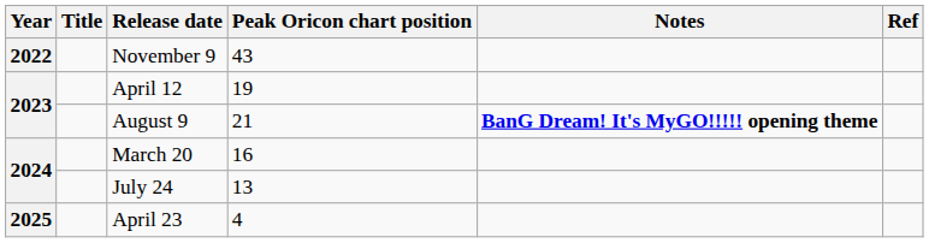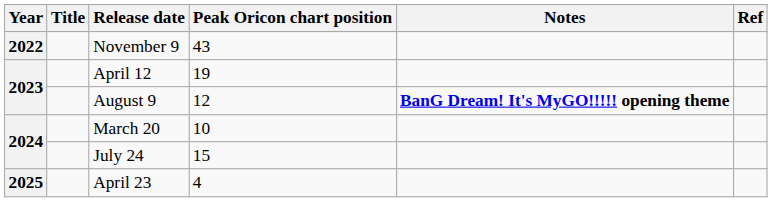 <table class="wikitable" text-align: center>
 <tr>
 <th>Year</th>
 <th>Title</th>
 <th>Release date</th>
 <th>Peak Oricon chart position</th>
 <th>Notes</th>
 <th>Ref</th>
 </tr>
 <tr>
 <th>2022</th>
 <td></td>
 <td>November 9</td>
 <td>43</td>
 <td></td>
 <td></td>
 </tr>
 <tr>
 <th rowspan="2">2023</th>
 <td></td>
 <td>April 12</td>
 <td>19</td>
 <td></td>
 <td></td>
 </tr>
 <tr>
 <td></td>
 <td>August 9</td>
-<td>21</td>
+<td>12</td>
 <td><strong><a href='#'>BanG Dream! It's MyGO!!!!!</a> opening theme</strong></td>
 <td></td>
 </tr>
 <tr>
 <th rowspan="2">2024</th>
 <td></td>
 <td>March 20</td>
-<td>16</td>
+<td>10</td>
 <td></td>
 <td></td>
 </tr>
 <tr>
 <td></td>
 <td>July 24</td>
-<td>13</td>
+<td>15</td>
 <td></td>
 <td></td>
 </tr>
 <tr>
 <th>2025</th>
 <td></td>
 <td>April 23</td>
 <td>4</td>
 <td></td>
 <td></td>
 </tr>
 </table>
